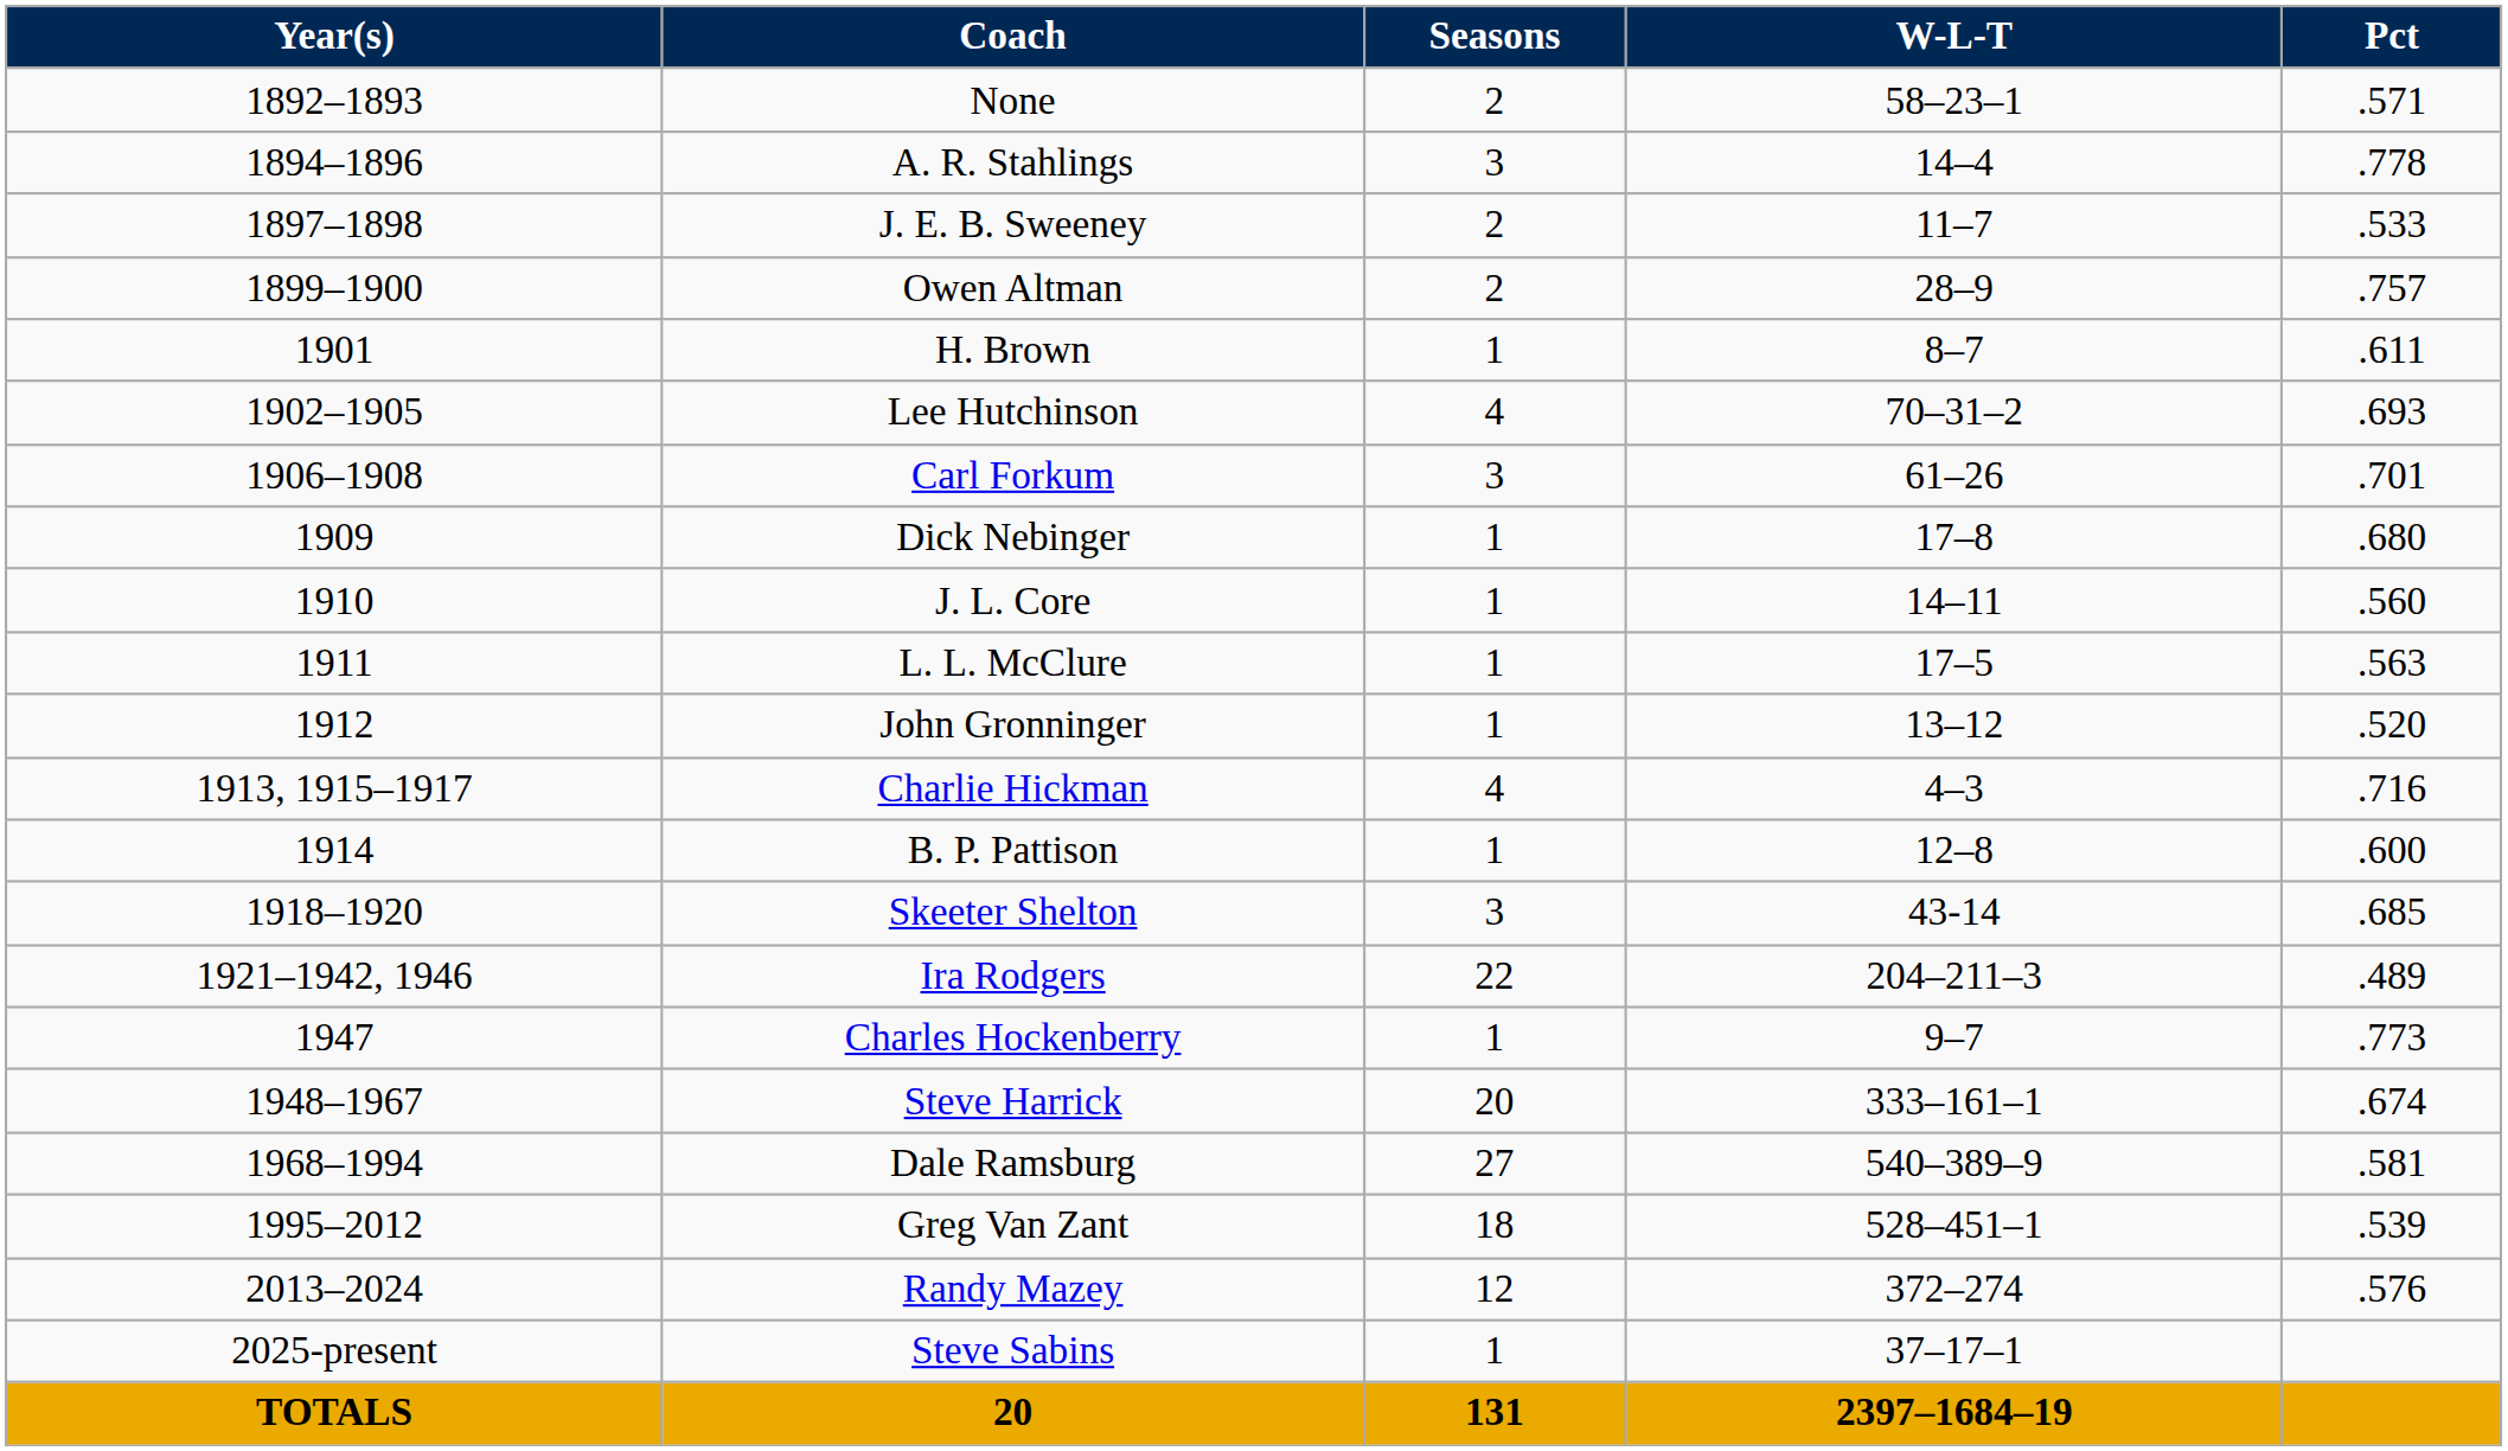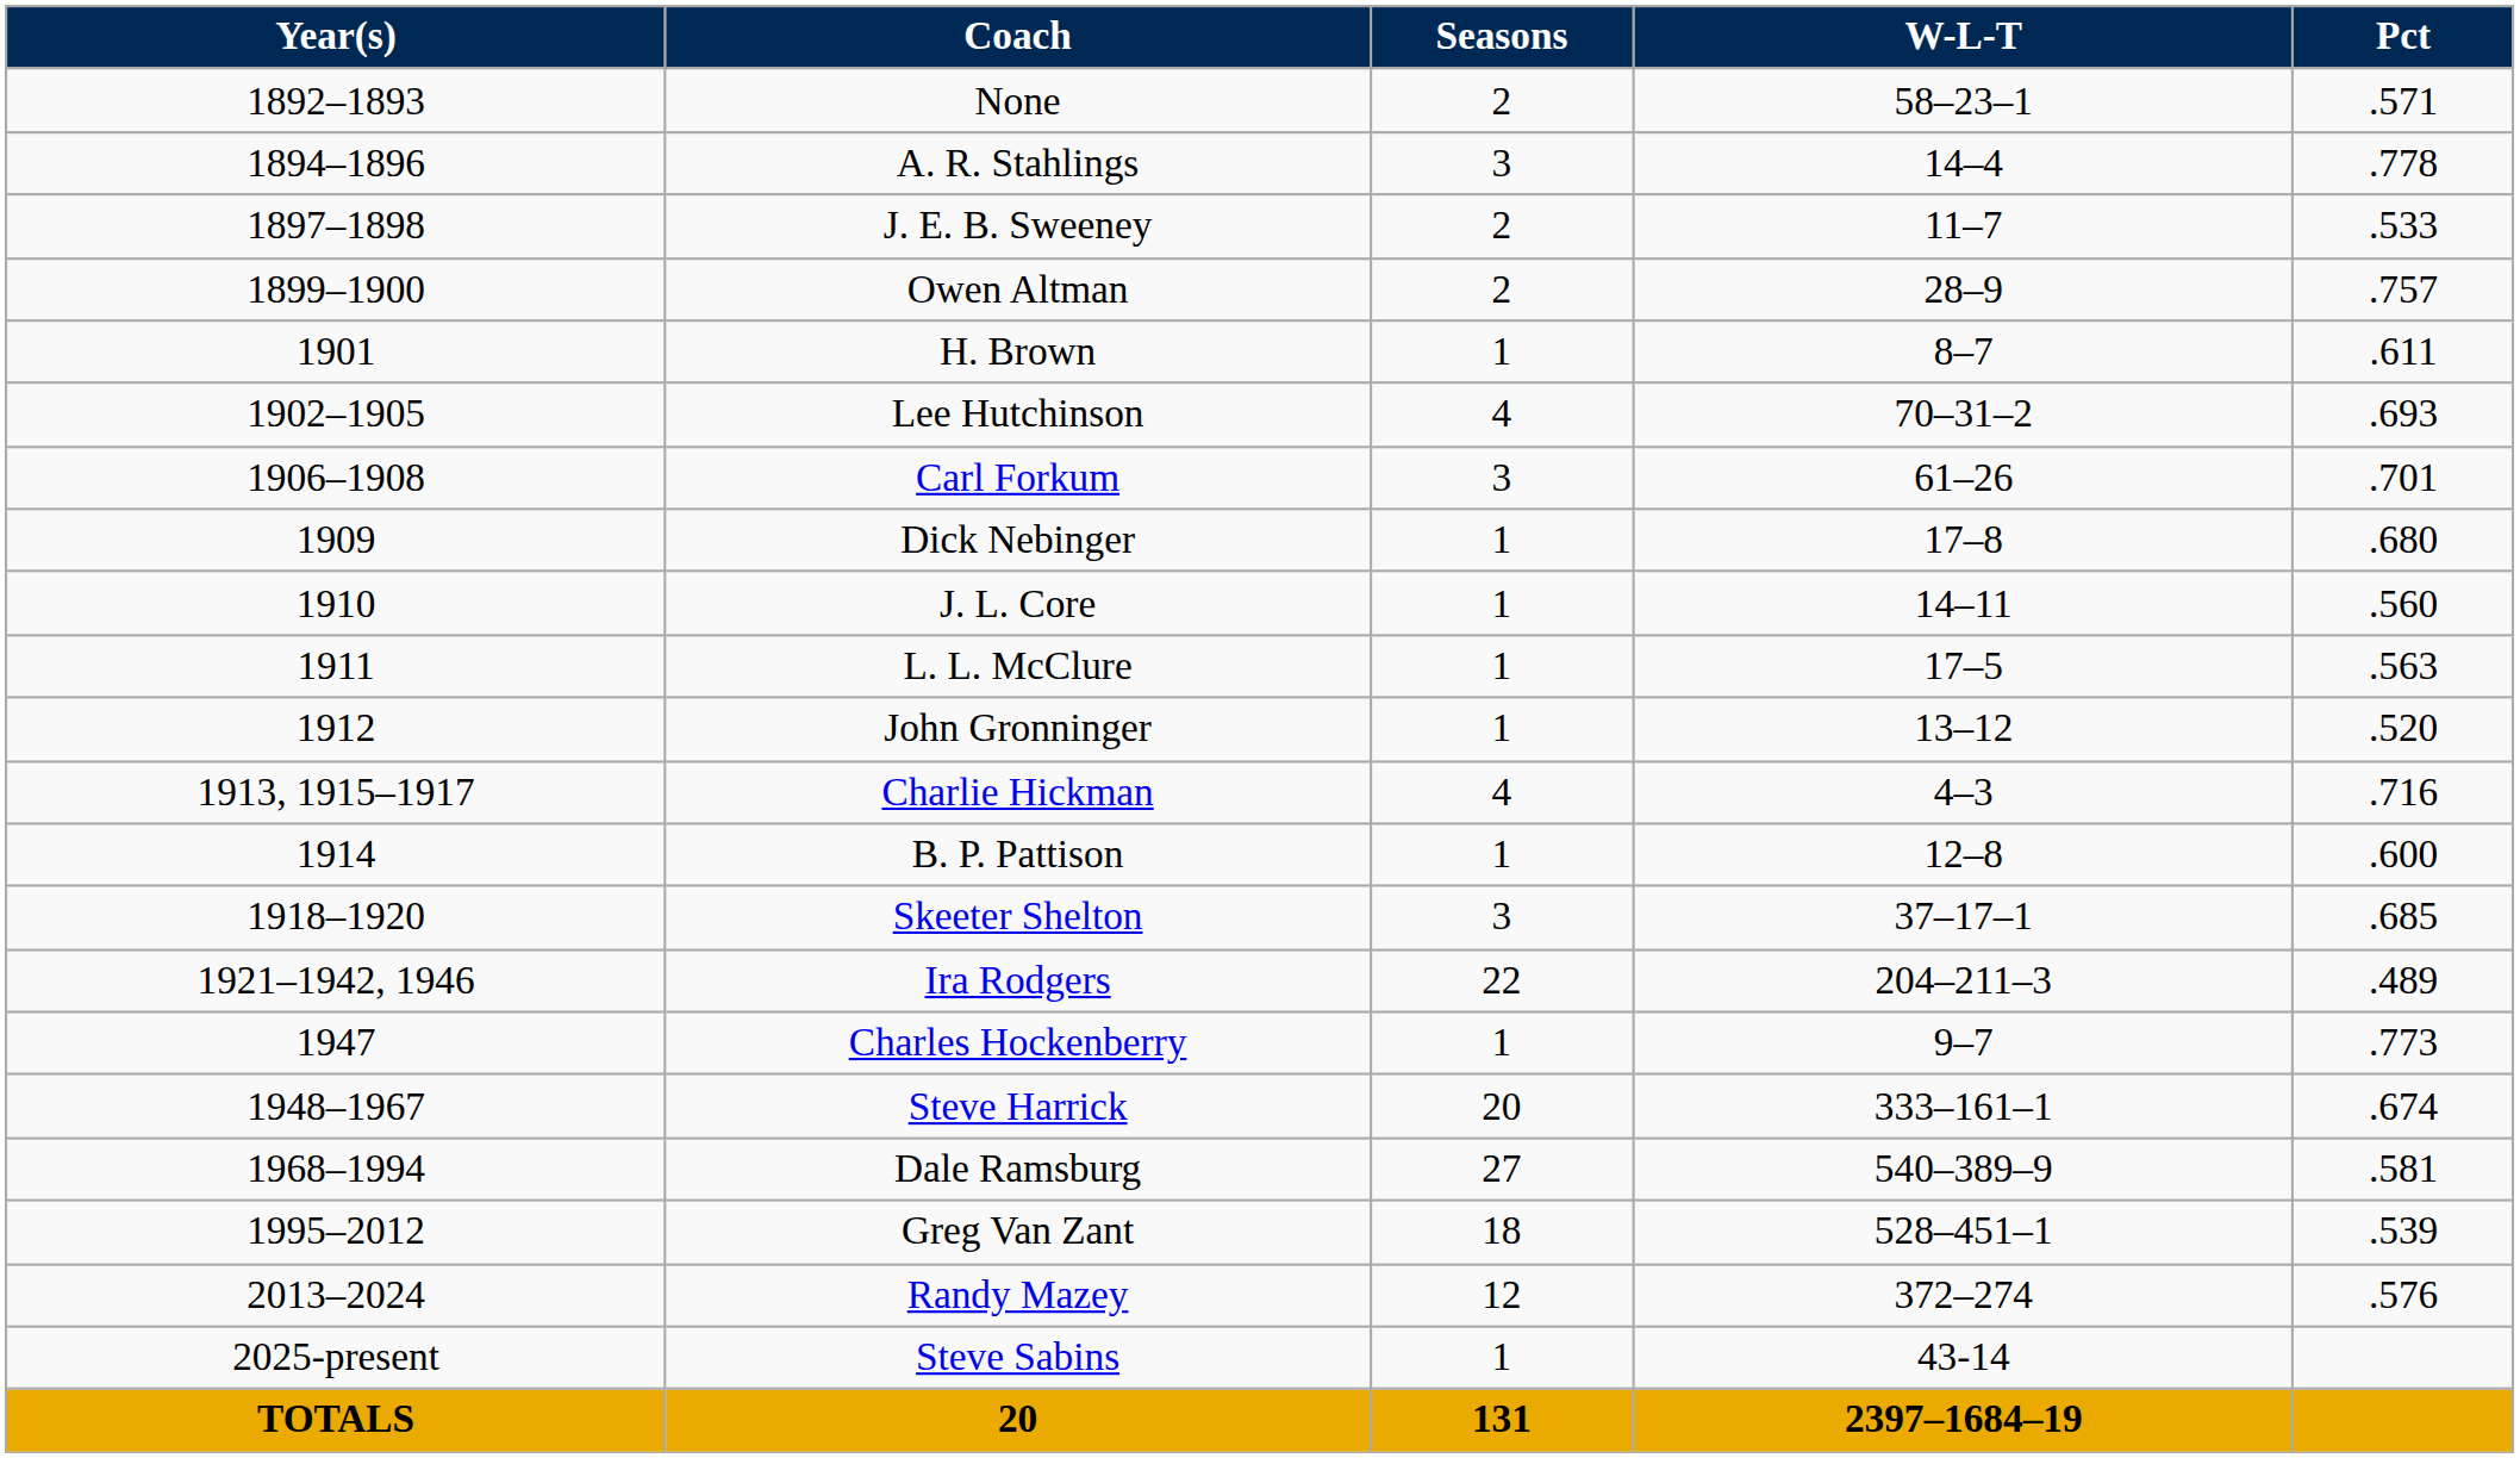 <table class="wikitable" style="text-align:center">
 <tr>
 <th style="background:#002855; width:15%; color:white;">Year(s)</th>
 <th style="background:#002855; width:16%; color:white;">Coach</th>
 <th style="background:#002855; width:6%; color:white;">Seasons</th>
 <th style="background:#002855; width:15%; color:white;">W-L-T</th>
 <th style="background:#002855; width:5%; color:white;">Pct</th>
 </tr>
 <tr>
 <td>1892–1893</td>
 <td>None</td>
 <td>2</td>
 <td>58–23–1</td>
 <td>.571</td>
 </tr>
 <tr>
 <td>1894–1896</td>
 <td>A. R. Stahlings</td>
 <td>3</td>
 <td>14–4</td>
 <td>.778</td>
 </tr>
 <tr>
 <td>1897–1898</td>
 <td>J. E. B. Sweeney</td>
 <td>2</td>
 <td>11–7</td>
 <td>.533</td>
 </tr>
 <tr>
 <td>1899–1900</td>
 <td>Owen Altman</td>
 <td>2</td>
 <td>28–9</td>
 <td>.757</td>
 </tr>
 <tr>
 <td>1901</td>
 <td>H. Brown</td>
 <td>1</td>
 <td>8–7</td>
 <td>.611</td>
 </tr>
 <tr>
 <td>1902–1905</td>
 <td>Lee Hutchinson</td>
 <td>4</td>
 <td>70–31–2</td>
 <td>.693</td>
 </tr>
 <tr>
 <td>1906–1908</td>
 <td><a href='#'>Carl Forkum</a></td>
 <td>3</td>
 <td>61–26</td>
 <td>.701</td>
 </tr>
 <tr>
 <td>1909</td>
 <td>Dick Nebinger</td>
 <td>1</td>
 <td>17–8</td>
 <td>.680</td>
 </tr>
 <tr>
 <td>1910</td>
 <td>J. L. Core</td>
 <td>1</td>
 <td>14–11</td>
 <td>.560</td>
 </tr>
 <tr>
 <td>1911</td>
 <td>L. L. McClure</td>
 <td>1</td>
 <td>17–5</td>
 <td>.563</td>
 </tr>
 <tr>
 <td>1912</td>
 <td>John Gronninger</td>
 <td>1</td>
 <td>13–12</td>
 <td>.520</td>
 </tr>
 <tr>
 <td>1913, 1915–1917</td>
 <td><a href='#'>Charlie Hickman</a></td>
 <td>4</td>
 <td>4–3</td>
 <td>.716</td>
 </tr>
 <tr>
 <td>1914</td>
 <td>B. P. Pattison</td>
 <td>1</td>
 <td>12–8</td>
 <td>.600</td>
 </tr>
 <tr>
 <td>1918–1920</td>
 <td><a href='#'>Skeeter Shelton</a></td>
 <td>3</td>
-<td>43-14</td>
+<td>37–17–1</td>
 <td>.685</td>
 </tr>
 <tr>
 <td>1921–1942, 1946</td>
 <td><a href='#'>Ira Rodgers</a></td>
 <td>22</td>
 <td>204–211–3</td>
 <td>.489</td>
 </tr>
 <tr>
 <td>1947</td>
 <td><a href='#'>Charles Hockenberry</a></td>
 <td>1</td>
 <td>9–7</td>
 <td>.773</td>
 </tr>
 <tr>
 <td>1948–1967</td>
 <td><a href='#'>Steve Harrick</a></td>
 <td>20</td>
 <td>333–161–1</td>
 <td>.674</td>
 </tr>
 <tr>
 <td>1968–1994</td>
 <td>Dale Ramsburg</td>
 <td>27</td>
 <td>540–389–9</td>
 <td>.581</td>
 </tr>
 <tr>
 <td>1995–2012</td>
 <td>Greg Van Zant</td>
 <td>18</td>
 <td>528–451–1</td>
 <td>.539</td>
 </tr>
 <tr>
 <td>2013–2024</td>
 <td><a href='#'>Randy Mazey</a></td>
 <td>12</td>
 <td>372–274</td>
 <td>.576</td>
 </tr>
 <tr>
 <td>2025-present</td>
 <td><a href='#'>Steve Sabins</a></td>
 <td>1</td>
-<td>37–17–1</td>
+<td>43-14</td>
 <td></td>
 </tr>
 <tr style="background:#EAAA00; color:black; font-weight:bold;">
 <td>TOTALS</td>
 <td>20</td>
 <td>131</td>
 <td>2397–1684–19</td>
 <td></td>
 </tr>
 </table>
